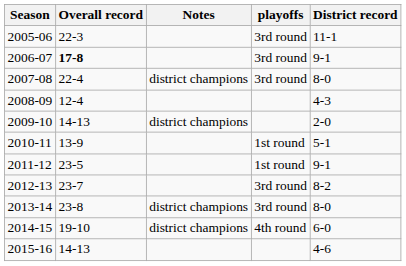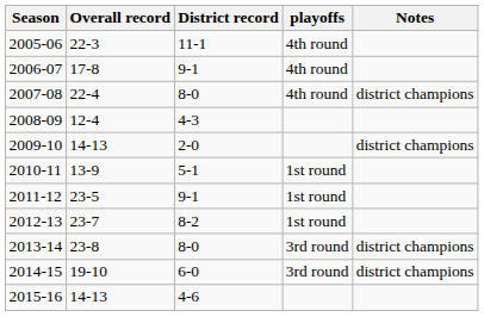 <table class="wikitable">
 <tr>
 <th>Season</th>
 <th>Overall record</th>
+<th>District record</th>
+<th>playoffs</th>
 <th>Notes</th>
-<th>playoffs</th>
-<th>District record</th>
 </tr>
 <tr>
 <td>2005-06</td>
 <td>22-3</td>
+<td>11-1</td>
+<td>4th round</td>
 <td></td>
-<td>3rd round</td>
-<td>11-1</td>
 </tr>
 <tr>
 <td>2006-07</td>
-<td><strong>17-8</strong></td>
+<td>17-8</td>
+<td>9-1</td>
+<td>4th round</td>
 <td></td>
-<td>3rd round</td>
-<td>9-1</td>
 </tr>
 <tr>
 <td>2007-08</td>
 <td>22-4</td>
+<td>8-0</td>
+<td>4th round</td>
 <td>district champions</td>
-<td>3rd round</td>
-<td>8-0</td>
 </tr>
 <tr>
 <td>2008-09</td>
 <td>12-4</td>
+<td>4-3</td>
 <td></td>
 <td></td>
-<td>4-3</td>
 </tr>
 <tr>
 <td>2009-10</td>
 <td>14-13</td>
+<td>2-0</td>
+<td></td>
 <td>district champions</td>
-<td></td>
-<td>2-0</td>
 </tr>
 <tr>
 <td>2010-11</td>
 <td>13-9</td>
+<td>5-1</td>
+<td>1st round</td>
 <td></td>
-<td>1st round</td>
-<td>5-1</td>
 </tr>
 <tr>
 <td>2011-12</td>
 <td>23-5</td>
+<td>9-1</td>
+<td>1st round</td>
 <td></td>
-<td>1st round</td>
-<td>9-1</td>
 </tr>
 <tr>
 <td>2012-13</td>
 <td>23-7</td>
+<td>8-2</td>
+<td>1st round</td>
 <td></td>
-<td>3rd round</td>
-<td>8-2</td>
 </tr>
 <tr>
 <td>2013-14</td>
 <td>23-8</td>
+<td>8-0</td>
+<td>3rd round</td>
 <td>district champions</td>
-<td>3rd round</td>
-<td>8-0</td>
 </tr>
 <tr>
 <td>2014-15</td>
 <td>19-10</td>
+<td>6-0</td>
+<td>3rd round</td>
 <td>district champions</td>
-<td>4th round</td>
-<td>6-0</td>
 </tr>
 <tr>
 <td>2015-16</td>
 <td>14-13</td>
+<td>4-6</td>
 <td></td>
 <td></td>
-<td>4-6</td>
 </tr>
 </table>
